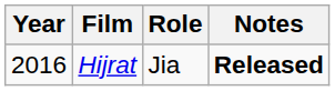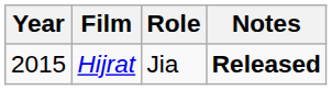 <table class="wikitable sortable">
 <tr style="text-align:center;">
 <th>Year</th>
 <th>Film</th>
 <th>Role</th>
 <th>Notes</th>
 </tr>
 <tr>
-<td>2016</td>
+<td>2015</td>
 <td><em><a href='#'>Hijrat</a></em></td>
 <td>Jia</td>
 <td><strong>Released</strong></td>
 </tr>
 </table>
